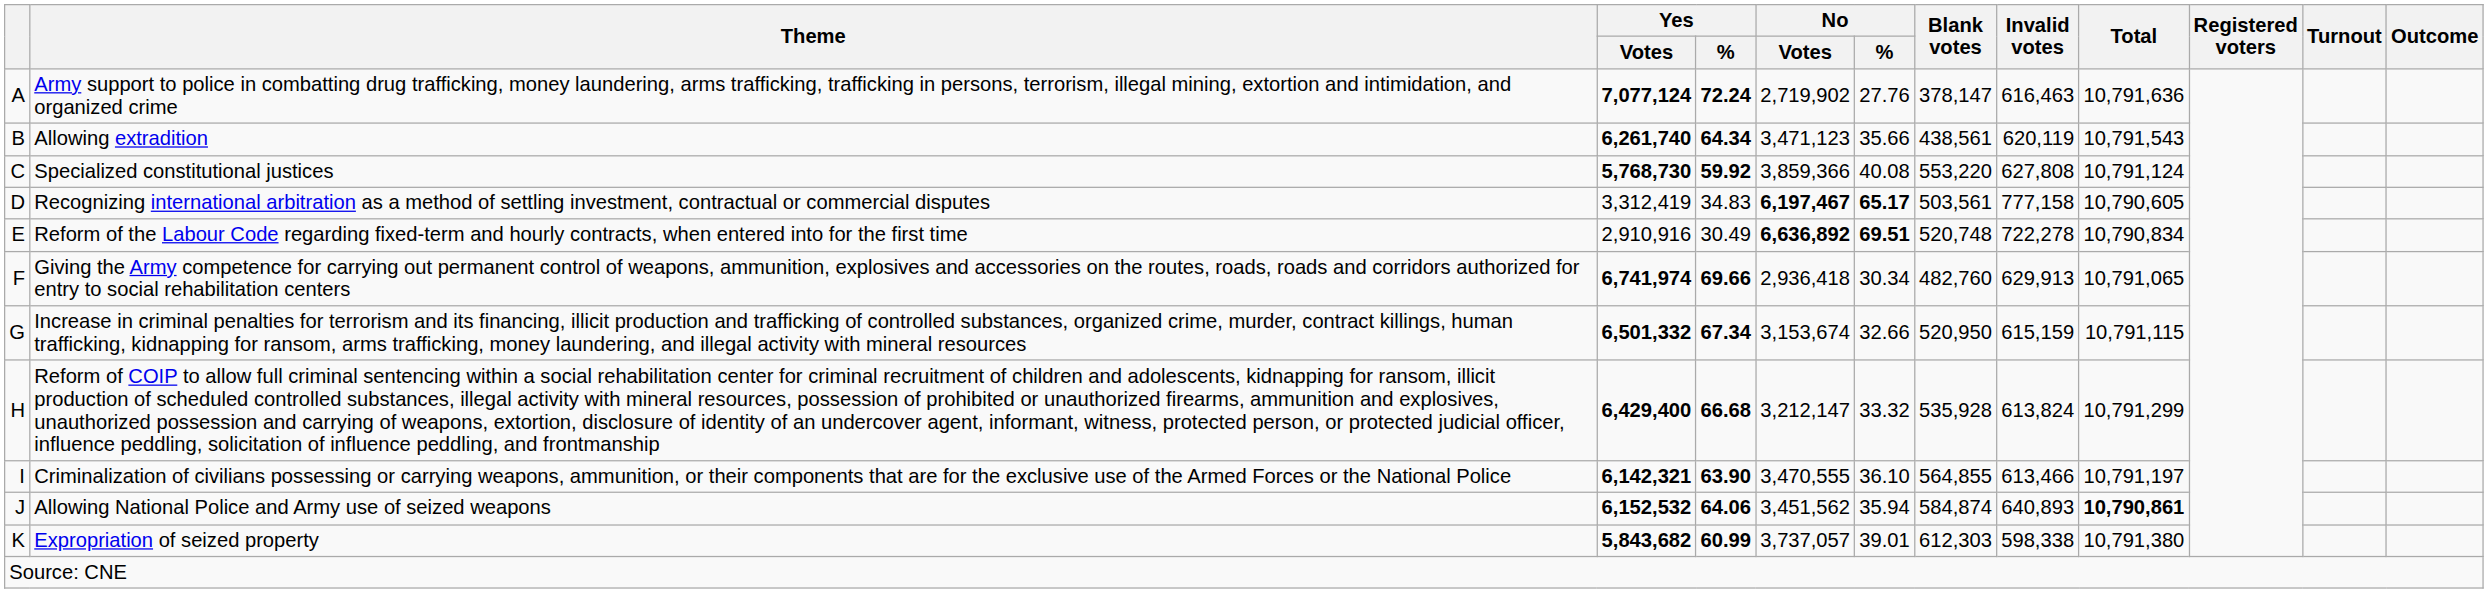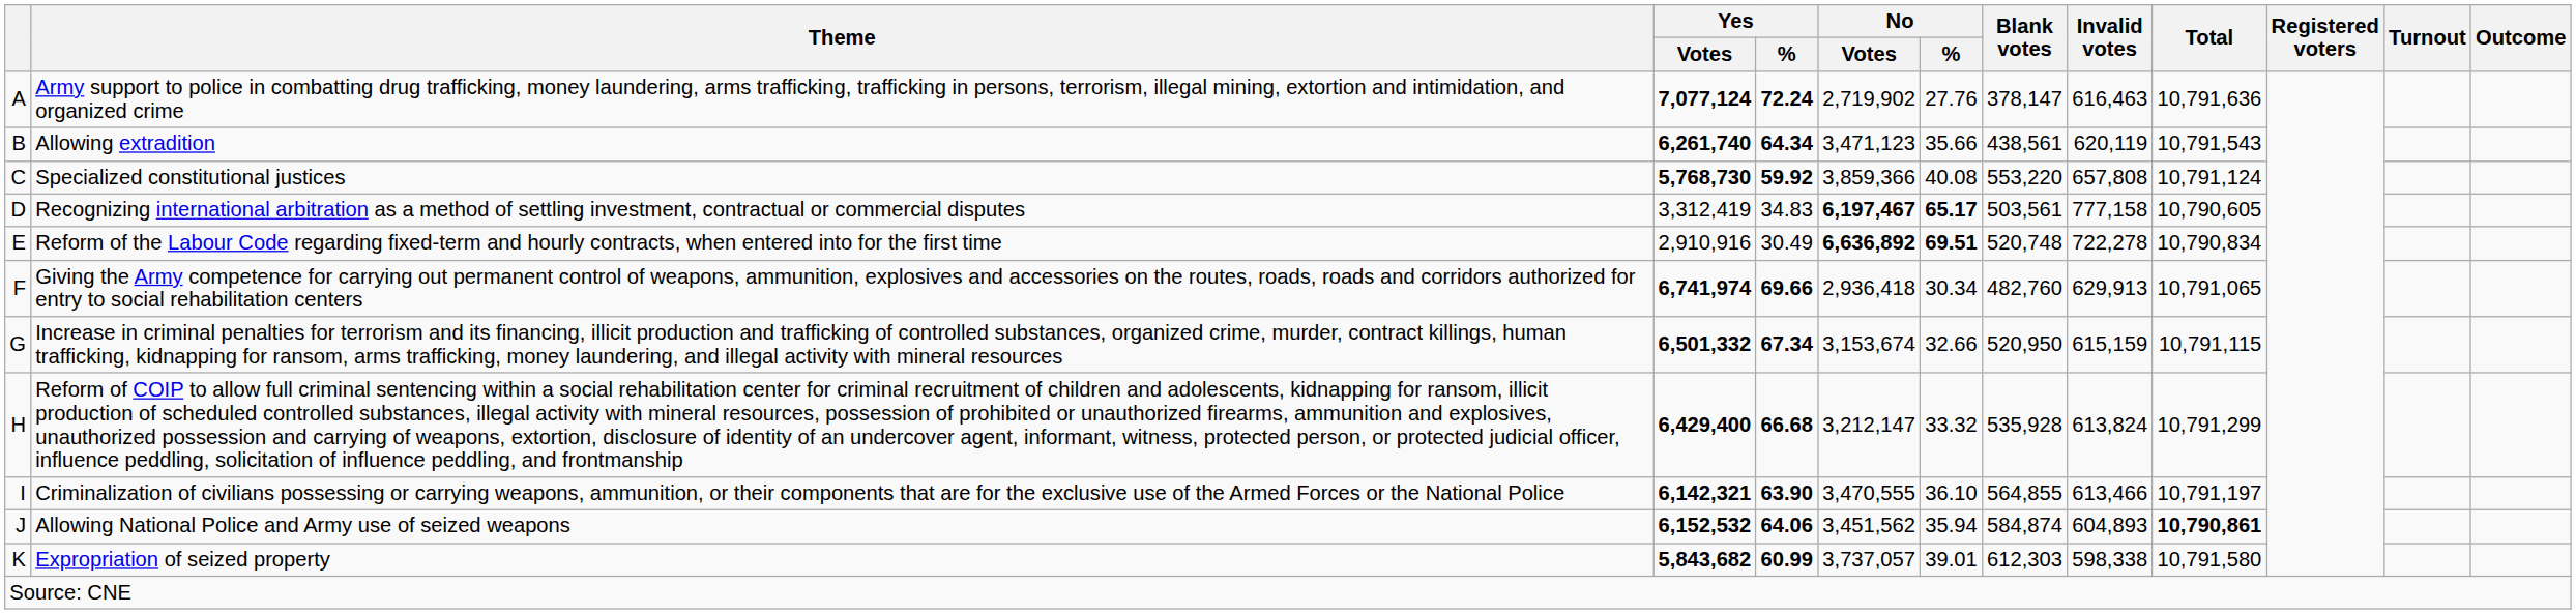 <table class="wikitable sortable" style=text-align:right>
 <tr>
 <th rowspan=2></th>
 <th rowspan=2>Theme</th>
 <th colspan=2>Yes</th>
 <th colspan=2>No</th>
 <th rowspan=2>Blank<br>votes</th>
 <th rowspan=2>Invalid<br>votes</th>
 <th rowspan=2>Total</th>
 <th rowspan=2>Registered<br>voters</th>
 <th rowspan=2>Turnout</th>
 <th rowspan=2>Outcome</th>
 </tr>
 <tr>
 <th>Votes</th>
 <th>%</th>
 <th>Votes</th>
 <th>%</th>
 </tr>
 <tr>
 <td>A</td>
 <td align=left><a href='#'>Army</a> support to police in combatting drug trafficking, money laundering, arms trafficking, trafficking in persons, terrorism, illegal mining, extortion and intimidation, and organized crime</td>
 <td><strong>7,077,124</strong></td>
 <td><strong>72.24</strong></td>
 <td>2,719,902</td>
 <td>27.76</td>
 <td>378,147</td>
 <td>616,463</td>
 <td>10,791,636</td>
 <td rowspan=11></td>
 <td></td>
 <td></td>
 </tr>
 <tr>
 <td>B</td>
 <td align=left>Allowing <a href='#'>extradition</a></td>
 <td><strong>6,261,740</strong></td>
 <td><strong>64.34</strong></td>
 <td>3,471,123</td>
 <td>35.66</td>
 <td>438,561</td>
 <td>620,119</td>
 <td>10,791,543</td>
 <td></td>
 <td></td>
 </tr>
 <tr>
 <td>C</td>
 <td align=left>Specialized constitutional justices</td>
 <td><strong>5,768,730</strong></td>
 <td><strong>59.92</strong></td>
 <td>3,859,366</td>
 <td>40.08</td>
 <td>553,220</td>
-<td>627,808</td>
+<td>657,808</td>
 <td>10,791,124</td>
 <td></td>
 <td></td>
 </tr>
 <tr>
 <td>D</td>
 <td align=left>Recognizing <a href='#'>international arbitration</a> as a method of settling investment, contractual or commercial disputes</td>
 <td>3,312,419</td>
 <td>34.83</td>
 <td><strong>6,197,467</strong></td>
 <td><strong>65.17</strong></td>
 <td>503,561</td>
 <td>777,158</td>
 <td>10,790,605</td>
 <td></td>
 <td></td>
 </tr>
 <tr>
 <td>E</td>
 <td align=left>Reform of the <a href='#'>Labour Code</a> regarding fixed-term and hourly contracts, when entered into for the first time</td>
 <td>2,910,916</td>
 <td>30.49</td>
 <td><strong>6,636,892</strong></td>
 <td><strong>69.51</strong></td>
 <td>520,748</td>
 <td>722,278</td>
 <td>10,790,834</td>
 <td></td>
 <td></td>
 </tr>
 <tr>
 <td>F</td>
 <td align=left>Giving the <a href='#'>Army</a> competence for carrying out permanent control of weapons, ammunition, explosives and accessories on the routes, roads, roads and corridors authorized for entry to social rehabilitation centers</td>
 <td><strong>6,741,974</strong></td>
 <td><strong>69.66</strong></td>
 <td>2,936,418</td>
 <td>30.34</td>
 <td>482,760</td>
 <td>629,913</td>
 <td>10,791,065</td>
 <td></td>
 <td></td>
 </tr>
 <tr>
 <td>G</td>
 <td align=left>Increase in criminal penalties for terrorism and its financing, illicit production and trafficking of controlled substances, organized crime, murder, contract killings, human trafficking, kidnapping for ransom, arms trafficking, money laundering, and illegal activity with mineral resources</td>
 <td><strong>6,501,332</strong></td>
 <td><strong>67.34</strong></td>
 <td>3,153,674</td>
 <td>32.66</td>
 <td>520,950</td>
 <td>615,159</td>
 <td>10,791,115</td>
 <td></td>
 <td></td>
 </tr>
 <tr>
 <td>H</td>
 <td align=left>Reform of <a href='#'>COIP</a> to allow full criminal sentencing within a social rehabilitation center for criminal recruitment of children and adolescents, kidnapping for ransom, illicit production of scheduled controlled substances, illegal activity with mineral resources, possession of prohibited or unauthorized firearms, ammunition and explosives, unauthorized possession and carrying of weapons, extortion, disclosure of identity of an undercover agent, informant, witness, protected person, or protected judicial officer, influence peddling, solicitation of influence peddling, and frontmanship</td>
 <td><strong>6,429,400</strong></td>
 <td><strong>66.68</strong></td>
 <td>3,212,147</td>
 <td>33.32</td>
 <td>535,928</td>
 <td>613,824</td>
 <td>10,791,299</td>
 <td></td>
 <td></td>
 </tr>
 <tr>
 <td>I</td>
 <td align=left>Criminalization of civilians possessing or carrying weapons, ammunition, or their components that are for the exclusive use of the Armed Forces or the National Police</td>
 <td><strong>6,142,321</strong></td>
 <td><strong>63.90</strong></td>
 <td>3,470,555</td>
 <td>36.10</td>
 <td>564,855</td>
 <td>613,466</td>
 <td>10,791,197</td>
 <td></td>
 <td></td>
 </tr>
 <tr>
 <td>J</td>
 <td align=left>Allowing National Police and Army use of seized weapons</td>
 <td><strong>6,152,532</strong></td>
 <td><strong>64.06</strong></td>
 <td>3,451,562</td>
 <td>35.94</td>
 <td>584,874</td>
-<td>640,893</td>
+<td>604,893</td>
 <td><strong>10,790,861</strong></td>
 <td></td>
 <td></td>
 </tr>
 <tr>
 <td>K</td>
 <td align=left><a href='#'>Expropriation</a> of seized property</td>
 <td><strong>5,843,682</strong></td>
 <td><strong>60.99</strong></td>
 <td>3,737,057</td>
 <td>39.01</td>
 <td>612,303</td>
 <td>598,338</td>
-<td>10,791,380</td>
+<td>10,791,580</td>
 <td></td>
 <td></td>
 </tr>
 <tr class=sortbottom>
 <td align=left colspan=12>Source: CNE</td>
 </tr>
 </table>
